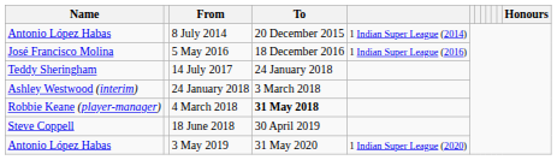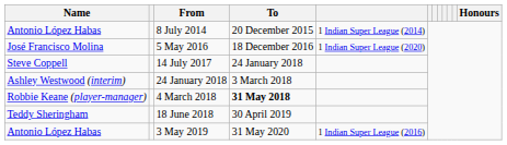 <table class="sortable wikitable" style="text-align: center;">
 <tr>
 <th>Name</th>
 <th></th>
 <th>From</th>
 <th class="unsortable">To</th>
 <th></th>
 <th></th>
 <th></th>
 <th></th>
 <th></th>
 <th></th>
 <th></th>
 <th class="unsortable">Honours</th>
 </tr>
 <tr>
 <td align="left"><a href='#'>Antonio López Habas</a></td>
 <td align="center"></td>
 <td align="left">8 July 2014</td>
 <td align="left">20 December 2015<br></td>
 <td align="left"><small>1 <a href='#'>Indian Super League</a> (<a href='#'>2014</a>)</small></td>
 </tr>
 <tr>
 <td align="left"><a href='#'>José Francisco Molina</a></td>
 <td align="center"></td>
 <td align="left">5 May 2016</td>
 <td align="left">18 December 2016<br></td>
-<td align="left"><small>1 <a href='#'>Indian Super League</a> (<a href='#'>2016</a>)</small></td>
+<td align="left"><small>1 <a href='#'>Indian Super League</a> (<a href='#'>2020</a>)</small></td>
 </tr>
 <tr>
-<td align="left"><a href='#'>Teddy Sheringham</a></td>
+<td align="left"><a href='#'>Steve Coppell</a></td>
 <td align="center"></td>
 <td align="left">14 July 2017</td>
 <td align="left">24 January 2018<br></td>
 <td></td>
 </tr>
 <tr>
 <td align="left"><a href='#'>Ashley Westwood</a> <em>(<a href='#'>interim</a>)</em></td>
 <td align="center"></td>
 <td align="left">24 January 2018</td>
 <td align="left">3 March 2018<br></td>
 <td></td>
 </tr>
 <tr>
 <td align="left"><a href='#'>Robbie Keane</a> <em>(<a href='#'>player-manager</a>)</em></td>
 <td align="center"></td>
 <td align="left">4 March 2018</td>
 <td align="left"><strong>31 May 2018<br></strong></td>
 <td></td>
 </tr>
 <tr>
-<td align="left"><a href='#'>Steve Coppell</a></td>
+<td align="left"><a href='#'>Teddy Sheringham</a></td>
 <td align="center"></td>
 <td align="left">18 June 2018</td>
 <td align="left">30 April 2019<br></td>
 <td></td>
 </tr>
 <tr>
 <td align="left"><a href='#'>Antonio López Habas</a></td>
 <td align="center"></td>
 <td align="left">3 May 2019</td>
 <td align="left">31 May 2020<br></td>
-<td align="left"><small>1 <a href='#'>Indian Super League</a> (<a href='#'>2020</a>)</small></td>
+<td align="left"><small>1 <a href='#'>Indian Super League</a> (<a href='#'>2016</a>)</small></td>
 </tr>
 </table>
